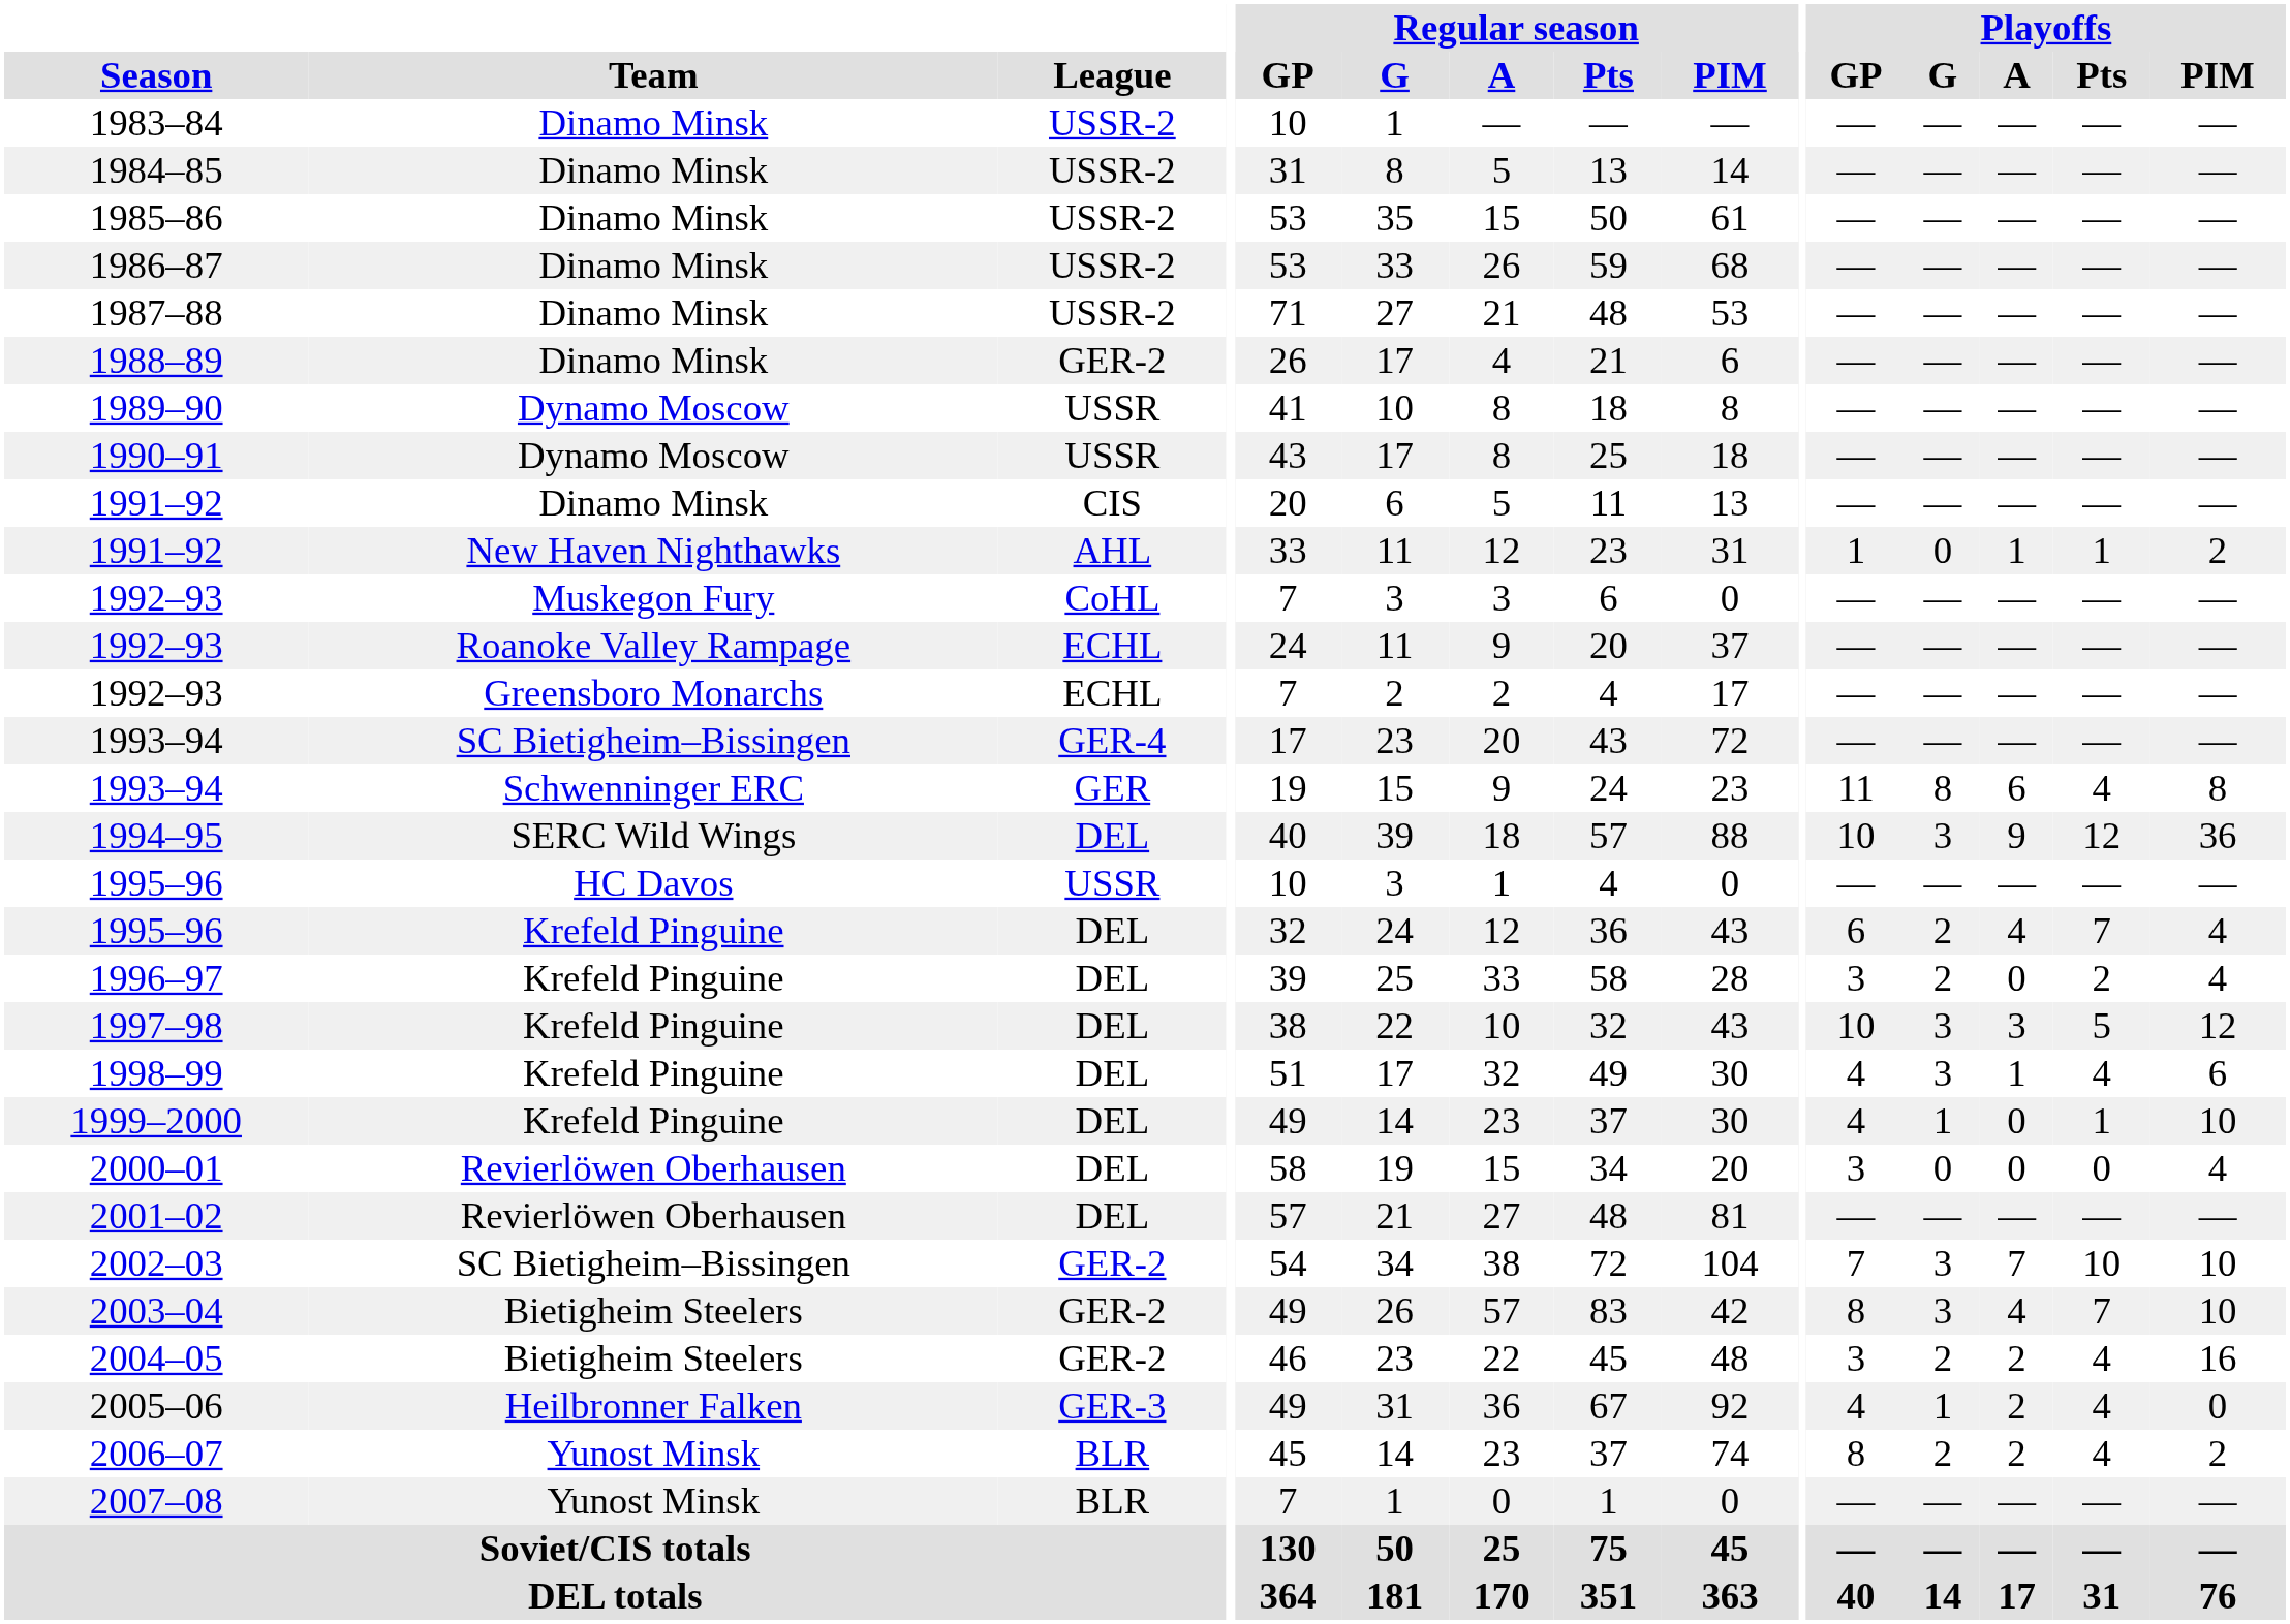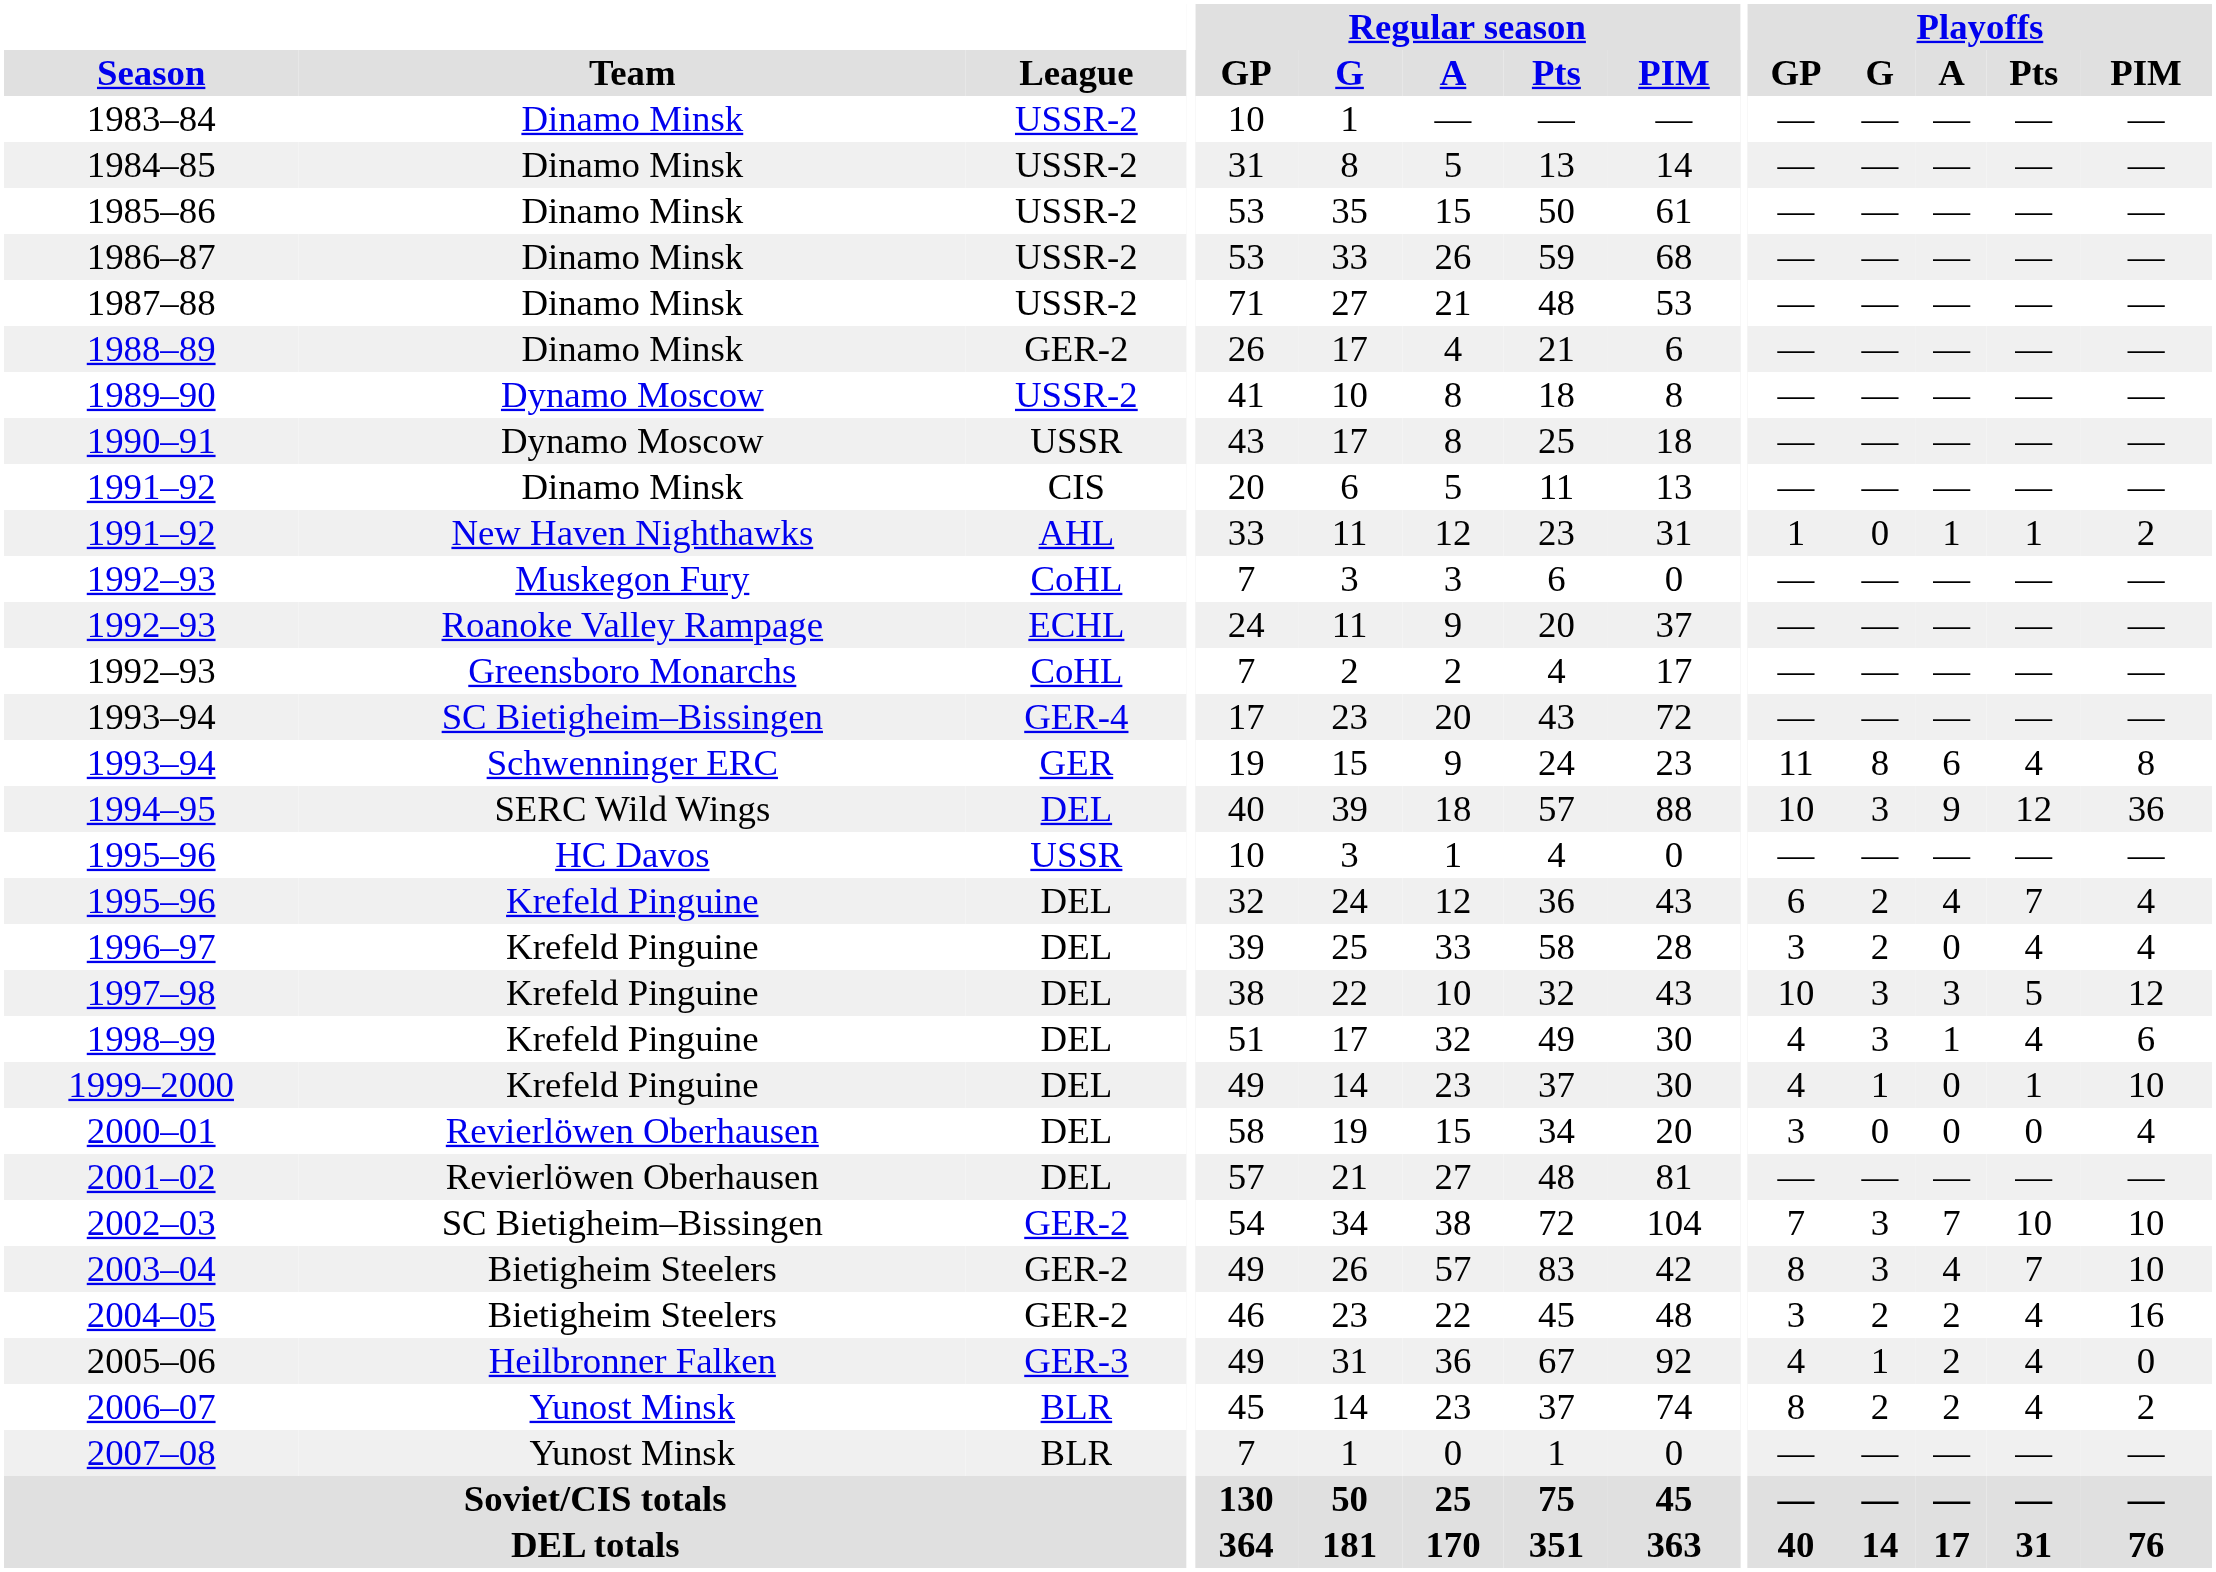 <table border="0" cellpadding="1" cellspacing="0" style="text-align:center; width:60em">
 <tr bgcolor="#e0e0e0">
 <th colspan="3" bgcolor="#ffffff"></th>
 <th rowspan="100" bgcolor="#ffffff"></th>
 <th colspan="5"><a href='#'>Regular season</a></th>
 <th rowspan="100" bgcolor="#ffffff"></th>
 <th colspan="5"><a href='#'>Playoffs</a></th>
 </tr>
 <tr bgcolor="#e0e0e0">
 <th><a href='#'>Season</a></th>
 <th>Team</th>
 <th>League</th>
 <th>GP</th>
 <th><a href='#'>G</a></th>
 <th><a href='#'>A</a></th>
 <th><a href='#'>Pts</a></th>
 <th><a href='#'>PIM</a></th>
 <th>GP</th>
 <th>G</th>
 <th>A</th>
 <th>Pts</th>
 <th>PIM</th>
 </tr>
 <tr>
 <td>1983–84</td>
 <td><a href='#'>Dinamo Minsk</a></td>
 <td><a href='#'>USSR-2</a></td>
 <td>10</td>
 <td>1</td>
 <td>—</td>
 <td>—</td>
 <td>—</td>
 <td>—</td>
 <td>—</td>
 <td>—</td>
 <td>—</td>
 <td>—</td>
 </tr>
 <tr bgcolor="#f0f0f0">
 <td>1984–85</td>
 <td>Dinamo Minsk</td>
 <td>USSR-2</td>
 <td>31</td>
 <td>8</td>
 <td>5</td>
 <td>13</td>
 <td>14</td>
 <td>—</td>
 <td>—</td>
 <td>—</td>
 <td>—</td>
 <td>—</td>
 </tr>
 <tr>
 <td>1985–86</td>
 <td>Dinamo Minsk</td>
 <td>USSR-2</td>
 <td>53</td>
 <td>35</td>
 <td>15</td>
 <td>50</td>
 <td>61</td>
 <td>—</td>
 <td>—</td>
 <td>—</td>
 <td>—</td>
 <td>—</td>
 </tr>
 <tr bgcolor="#f0f0f0">
 <td>1986–87</td>
 <td>Dinamo Minsk</td>
 <td>USSR-2</td>
 <td>53</td>
 <td>33</td>
 <td>26</td>
 <td>59</td>
 <td>68</td>
 <td>—</td>
 <td>—</td>
 <td>—</td>
 <td>—</td>
 <td>—</td>
 </tr>
 <tr>
 <td>1987–88</td>
 <td>Dinamo Minsk</td>
 <td>USSR-2</td>
 <td>71</td>
 <td>27</td>
 <td>21</td>
 <td>48</td>
 <td>53</td>
 <td>—</td>
 <td>—</td>
 <td>—</td>
 <td>—</td>
 <td>—</td>
 </tr>
 <tr bgcolor="#f0f0f0">
 <td><a href='#'>1988–89</a></td>
 <td>Dinamo Minsk</td>
 <td>GER-2</td>
 <td>26</td>
 <td>17</td>
 <td>4</td>
 <td>21</td>
 <td>6</td>
 <td>—</td>
 <td>—</td>
 <td>—</td>
 <td>—</td>
 <td>—</td>
 </tr>
 <tr>
 <td><a href='#'>1989–90</a></td>
 <td><a href='#'>Dynamo Moscow</a></td>
-<td>USSR</td>
+<td><a href='#'>USSR-2</a></td>
 <td>41</td>
 <td>10</td>
 <td>8</td>
 <td>18</td>
 <td>8</td>
 <td>—</td>
 <td>—</td>
 <td>—</td>
 <td>—</td>
 <td>—</td>
 </tr>
 <tr bgcolor="#f0f0f0">
 <td><a href='#'>1990–91</a></td>
 <td>Dynamo Moscow</td>
 <td>USSR</td>
 <td>43</td>
 <td>17</td>
 <td>8</td>
 <td>25</td>
 <td>18</td>
 <td>—</td>
 <td>—</td>
 <td>—</td>
 <td>—</td>
 <td>—</td>
 </tr>
 <tr>
 <td><a href='#'>1991–92</a></td>
 <td>Dinamo Minsk</td>
 <td>CIS</td>
 <td>20</td>
 <td>6</td>
 <td>5</td>
 <td>11</td>
 <td>13</td>
 <td>—</td>
 <td>—</td>
 <td>—</td>
 <td>—</td>
 <td>—</td>
 </tr>
 <tr bgcolor="#f0f0f0">
 <td><a href='#'>1991–92</a></td>
 <td><a href='#'>New Haven Nighthawks</a></td>
 <td><a href='#'>AHL</a></td>
 <td>33</td>
 <td>11</td>
 <td>12</td>
 <td>23</td>
 <td>31</td>
 <td>1</td>
 <td>0</td>
 <td>1</td>
 <td>1</td>
 <td>2</td>
 </tr>
 <tr>
 <td><a href='#'>1992–93</a></td>
 <td><a href='#'>Muskegon Fury</a></td>
 <td><a href='#'>CoHL</a></td>
 <td>7</td>
 <td>3</td>
 <td>3</td>
 <td>6</td>
 <td>0</td>
 <td>—</td>
 <td>—</td>
 <td>—</td>
 <td>—</td>
 <td>—</td>
 </tr>
 <tr bgcolor="#f0f0f0">
 <td><a href='#'>1992–93</a></td>
 <td><a href='#'>Roanoke Valley Rampage</a></td>
 <td><a href='#'>ECHL</a></td>
 <td>24</td>
 <td>11</td>
 <td>9</td>
 <td>20</td>
 <td>37</td>
 <td>—</td>
 <td>—</td>
 <td>—</td>
 <td>—</td>
 <td>—</td>
 </tr>
 <tr>
 <td>1992–93</td>
 <td><a href='#'>Greensboro Monarchs</a></td>
-<td>ECHL</td>
+<td><a href='#'>CoHL</a></td>
 <td>7</td>
 <td>2</td>
 <td>2</td>
 <td>4</td>
 <td>17</td>
 <td>—</td>
 <td>—</td>
 <td>—</td>
 <td>—</td>
 <td>—</td>
 </tr>
 <tr bgcolor="#f0f0f0">
 <td>1993–94</td>
 <td><a href='#'>SC Bietigheim–Bissingen</a></td>
 <td><a href='#'>GER-4</a></td>
 <td>17</td>
 <td>23</td>
 <td>20</td>
 <td>43</td>
 <td>72</td>
 <td>—</td>
 <td>—</td>
 <td>—</td>
 <td>—</td>
 <td>—</td>
 </tr>
 <tr>
 <td><a href='#'>1993–94</a></td>
 <td><a href='#'>Schwenninger ERC</a></td>
 <td><a href='#'>GER</a></td>
 <td>19</td>
 <td>15</td>
 <td>9</td>
 <td>24</td>
 <td>23</td>
 <td>11</td>
 <td>8</td>
 <td>6</td>
 <td>4</td>
 <td>8</td>
 </tr>
 <tr bgcolor="#f0f0f0">
 <td><a href='#'>1994–95</a></td>
 <td>SERC Wild Wings</td>
 <td><a href='#'>DEL</a></td>
 <td>40</td>
 <td>39</td>
 <td>18</td>
 <td>57</td>
 <td>88</td>
 <td>10</td>
 <td>3</td>
 <td>9</td>
 <td>12</td>
 <td>36</td>
 </tr>
 <tr>
 <td><a href='#'>1995–96</a></td>
 <td><a href='#'>HC Davos</a></td>
 <td><a href='#'>USSR</a></td>
 <td>10</td>
 <td>3</td>
 <td>1</td>
 <td>4</td>
 <td>0</td>
 <td>—</td>
 <td>—</td>
 <td>—</td>
 <td>—</td>
 <td>—</td>
 </tr>
 <tr bgcolor="#f0f0f0">
 <td><a href='#'>1995–96</a></td>
 <td><a href='#'>Krefeld Pinguine</a></td>
 <td>DEL</td>
 <td>32</td>
 <td>24</td>
 <td>12</td>
 <td>36</td>
 <td>43</td>
 <td>6</td>
 <td>2</td>
 <td>4</td>
 <td>7</td>
 <td>4</td>
 </tr>
 <tr>
 <td><a href='#'>1996–97</a></td>
 <td>Krefeld Pinguine</td>
 <td>DEL</td>
 <td>39</td>
 <td>25</td>
 <td>33</td>
 <td>58</td>
 <td>28</td>
 <td>3</td>
 <td>2</td>
 <td>0</td>
-<td>2</td>
+<td>4</td>
 <td>4</td>
 </tr>
 <tr bgcolor="#f0f0f0">
 <td><a href='#'>1997–98</a></td>
 <td>Krefeld Pinguine</td>
 <td>DEL</td>
 <td>38</td>
 <td>22</td>
 <td>10</td>
 <td>32</td>
 <td>43</td>
 <td>10</td>
 <td>3</td>
 <td>3</td>
 <td>5</td>
 <td>12</td>
 </tr>
 <tr>
 <td><a href='#'>1998–99</a></td>
 <td>Krefeld Pinguine</td>
 <td>DEL</td>
 <td>51</td>
 <td>17</td>
 <td>32</td>
 <td>49</td>
 <td>30</td>
 <td>4</td>
 <td>3</td>
 <td>1</td>
 <td>4</td>
 <td>6</td>
 </tr>
 <tr bgcolor="#f0f0f0">
 <td><a href='#'>1999–2000</a></td>
 <td>Krefeld Pinguine</td>
 <td>DEL</td>
 <td>49</td>
 <td>14</td>
 <td>23</td>
 <td>37</td>
 <td>30</td>
 <td>4</td>
 <td>1</td>
 <td>0</td>
 <td>1</td>
 <td>10</td>
 </tr>
 <tr>
 <td><a href='#'>2000–01</a></td>
 <td><a href='#'>Revierlöwen Oberhausen</a></td>
 <td>DEL</td>
 <td>58</td>
 <td>19</td>
 <td>15</td>
 <td>34</td>
 <td>20</td>
 <td>3</td>
 <td>0</td>
 <td>0</td>
 <td>0</td>
 <td>4</td>
 </tr>
 <tr bgcolor="#f0f0f0">
 <td><a href='#'>2001–02</a></td>
 <td>Revierlöwen Oberhausen</td>
 <td>DEL</td>
 <td>57</td>
 <td>21</td>
 <td>27</td>
 <td>48</td>
 <td>81</td>
 <td>—</td>
 <td>—</td>
 <td>—</td>
 <td>—</td>
 <td>—</td>
 </tr>
 <tr>
 <td><a href='#'>2002–03</a></td>
 <td>SC Bietigheim–Bissingen</td>
 <td><a href='#'>GER-2</a></td>
 <td>54</td>
 <td>34</td>
 <td>38</td>
 <td>72</td>
 <td>104</td>
 <td>7</td>
 <td>3</td>
 <td>7</td>
 <td>10</td>
 <td>10</td>
 </tr>
 <tr bgcolor="#f0f0f0">
 <td><a href='#'>2003–04</a></td>
 <td>Bietigheim Steelers</td>
 <td>GER-2</td>
 <td>49</td>
 <td>26</td>
 <td>57</td>
 <td>83</td>
 <td>42</td>
 <td>8</td>
 <td>3</td>
 <td>4</td>
 <td>7</td>
 <td>10</td>
 </tr>
 <tr>
 <td><a href='#'>2004–05</a></td>
 <td>Bietigheim Steelers</td>
 <td>GER-2</td>
 <td>46</td>
 <td>23</td>
 <td>22</td>
 <td>45</td>
 <td>48</td>
 <td>3</td>
 <td>2</td>
 <td>2</td>
 <td>4</td>
 <td>16</td>
 </tr>
 <tr bgcolor="#f0f0f0">
 <td>2005–06</td>
 <td><a href='#'>Heilbronner Falken</a></td>
 <td><a href='#'>GER-3</a></td>
 <td>49</td>
 <td>31</td>
 <td>36</td>
 <td>67</td>
 <td>92</td>
 <td>4</td>
 <td>1</td>
 <td>2</td>
 <td>4</td>
 <td>0</td>
 </tr>
 <tr>
 <td><a href='#'>2006–07</a></td>
 <td><a href='#'>Yunost Minsk</a></td>
 <td><a href='#'>BLR</a></td>
 <td>45</td>
 <td>14</td>
 <td>23</td>
 <td>37</td>
 <td>74</td>
 <td>8</td>
 <td>2</td>
 <td>2</td>
 <td>4</td>
 <td>2</td>
 </tr>
 <tr bgcolor="#f0f0f0">
 <td><a href='#'>2007–08</a></td>
 <td>Yunost Minsk</td>
 <td>BLR</td>
 <td>7</td>
 <td>1</td>
 <td>0</td>
 <td>1</td>
 <td>0</td>
 <td>—</td>
 <td>—</td>
 <td>—</td>
 <td>—</td>
 <td>—</td>
 </tr>
 <tr bgcolor="#e0e0e0">
 <th colspan="3">Soviet/CIS totals</th>
 <th>130</th>
 <th>50</th>
 <th>25</th>
 <th>75</th>
 <th>45</th>
 <th>—</th>
 <th>—</th>
 <th>—</th>
 <th>—</th>
 <th>—</th>
 </tr>
 <tr bgcolor="#e0e0e0">
 <th colspan="3">DEL totals</th>
 <th>364</th>
 <th>181</th>
 <th>170</th>
 <th>351</th>
 <th>363</th>
 <th>40</th>
 <th>14</th>
 <th>17</th>
 <th>31</th>
 <th>76</th>
 </tr>
 </table>
